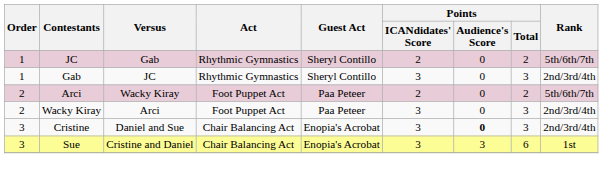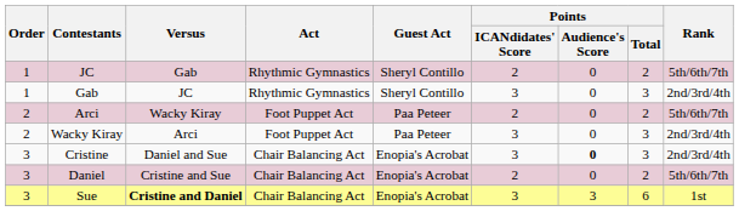 <table class="wikitable" style="text-align:center; line-height:17px; width:auto;">
 <tr>
 <th rowspan="2">Order</th>
 <th rowspan="2">Contestants</th>
 <th rowspan="2">Versus</th>
 <th rowspan="2">Act</th>
 <th rowspan="2">Guest Act</th>
 <th colspan="3">Points</th>
 <th rowspan="2">Rank</th>
 </tr>
 <tr>
 <th>ICANdidates'<br>Score</th>
 <th>Audience's<br>Score</th>
 <th>Total</th>
 </tr>
 <tr>
 <td style="background: #E8CCD7">1</td>
 <td style="background: #E8CCD7">JC</td>
 <td style="background: #E8CCD7">Gab</td>
 <td style="background: #E8CCD7">Rhythmic Gymnastics</td>
 <td style="background: #E8CCD7">Sheryl Contillo</td>
 <td style="background: #E8CCD7">2</td>
 <td style="background: #E8CCD7">0</td>
 <td style="background: #E8CCD7">2</td>
 <td style="background: #E8CCD7">5th/6th/7th</td>
 </tr>
 <tr>
 <td>1</td>
 <td>Gab</td>
 <td>JC</td>
 <td>Rhythmic Gymnastics</td>
 <td>Sheryl Contillo</td>
 <td>3</td>
 <td>0</td>
 <td>3</td>
 <td>2nd/3rd/4th</td>
 </tr>
 <tr>
 <td style="background: #E8CCD7">2</td>
 <td style="background: #E8CCD7">Arci</td>
 <td style="background: #E8CCD7">Wacky Kiray</td>
 <td style="background: #E8CCD7">Foot Puppet Act</td>
 <td style="background: #E8CCD7">Paa Peteer</td>
 <td style="background: #E8CCD7">2</td>
 <td style="background: #E8CCD7">0</td>
 <td style="background: #E8CCD7">2</td>
 <td style="background: #E8CCD7">5th/6th/7th</td>
 </tr>
 <tr>
 <td>2</td>
 <td>Wacky Kiray</td>
 <td>Arci</td>
 <td>Foot Puppet Act</td>
 <td>Paa Peteer</td>
 <td>3</td>
 <td>0</td>
 <td>3</td>
 <td>2nd/3rd/4th</td>
 </tr>
 <tr>
 <td>3</td>
 <td>Cristine</td>
 <td>Daniel and Sue</td>
 <td>Chair Balancing Act</td>
 <td>Enopia's Acrobat</td>
 <td>3</td>
 <td><strong>0</strong></td>
 <td>3</td>
 <td>2nd/3rd/4th</td>
 </tr>
 <tr>
+<td style="background: #E8CCD7">3</td>
+<td style="background: #E8CCD7">Daniel</td>
+<td style="background: #E8CCD7">Cristine and Sue</td>
+<td style="background: #E8CCD7">Chair Balancing Act</td>
+<td style="background: #E8CCD7">Enopia's Acrobat</td>
+<td style="background: #E8CCD7">2</td>
+<td style="background: #E8CCD7">0</td>
+<td style="background: #E8CCD7">2</td>
+<td style="background: #E8CCD7">5th/6th/7th</td>
+</tr>
+<tr>
 <td style="background: #FDFD96">3</td>
 <td style="background: #FDFD96">Sue</td>
-<td style="background: #FDFD96">Cristine and Daniel</td>
+<td style="background: #FDFD96"><strong>Cristine and Daniel</strong></td>
 <td style="background: #FDFD96">Chair Balancing Act</td>
 <td style="background: #FDFD96">Enopia's Acrobat</td>
 <td style="background: #FDFD96">3</td>
 <td style="background: #FDFD96">3</td>
 <td style="background: #FDFD96">6</td>
 <td style="background: #FDFD96">1st</td>
 </tr>
 <tr>
 </tr>
 </table>
